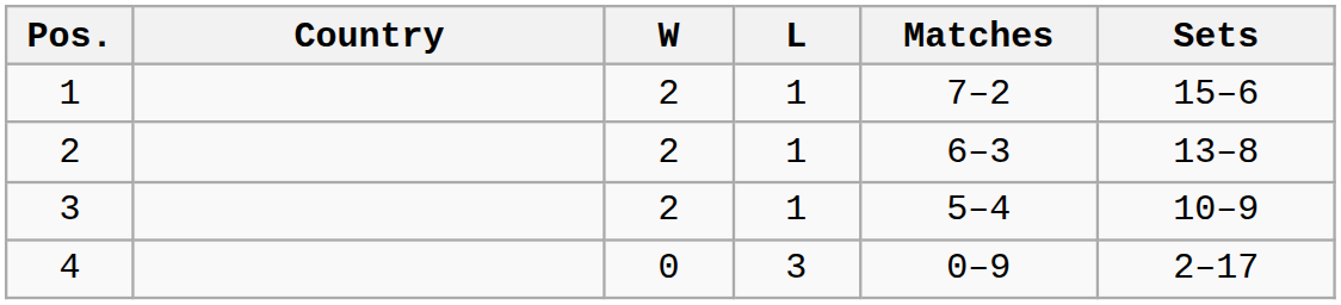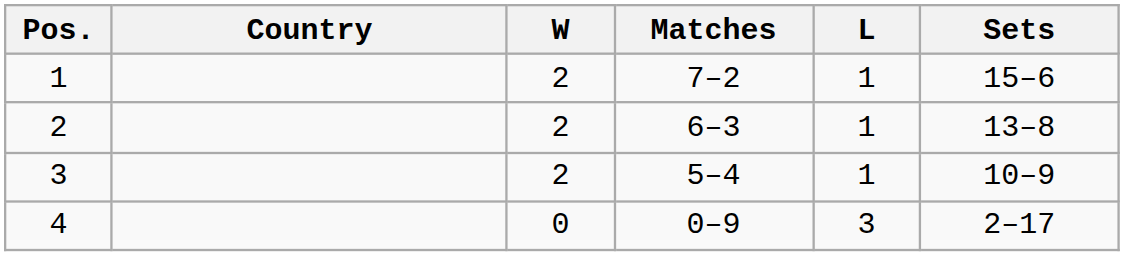 <table class="wikitable" style="text-align:center;">
 <tr>
 <th width=40>Pos.</th>
 <th width=165>Country</th>
 <th width=40>W</th>
+<th width=80>Matches</th>
 <th width=40>L</th>
-<th width=80>Matches</th>
 <th width=80>Sets</th>
 </tr>
 <tr>
 <td>1</td>
 <td style="text-align:left;"></td>
 <td>2</td>
+<td>7–2</td>
 <td>1</td>
-<td>7–2</td>
 <td>15–6</td>
 </tr>
 <tr>
 <td>2</td>
 <td style="text-align:left;"></td>
 <td>2</td>
+<td>6–3</td>
 <td>1</td>
-<td>6–3</td>
 <td>13–8</td>
 </tr>
 <tr>
 <td>3</td>
 <td style="text-align:left;"></td>
 <td>2</td>
+<td>5–4</td>
 <td>1</td>
-<td>5–4</td>
 <td>10–9</td>
 </tr>
 <tr>
 <td>4</td>
 <td style="text-align:left;"></td>
 <td>0</td>
+<td>0–9</td>
 <td>3</td>
-<td>0–9</td>
 <td>2–17</td>
 </tr>
 </table>
